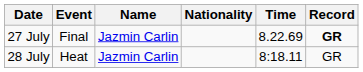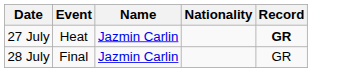 <table class=wikitable style=text-align:center>
 <tr>
 <th>Date</th>
 <th>Event</th>
 <th>Name</th>
 <th>Nationality</th>
-<th>Time</th>
 <th>Record</th>
 </tr>
 <tr>
 <td>27 July</td>
-<td>Final</td>
+<td>Heat</td>
 <td align=left><a href='#'>Jazmin Carlin</a></td>
 <td align=left></td>
-<td>8.22.69</td>
 <td><strong>GR</strong></td>
 </tr>
 <tr>
 <td>28 July</td>
-<td>Heat</td>
+<td>Final</td>
 <td align=left><a href='#'>Jazmin Carlin</a></td>
 <td align=left></td>
-<td>8:18.11</td>
 <td>GR</td>
 </tr>
 </table>
